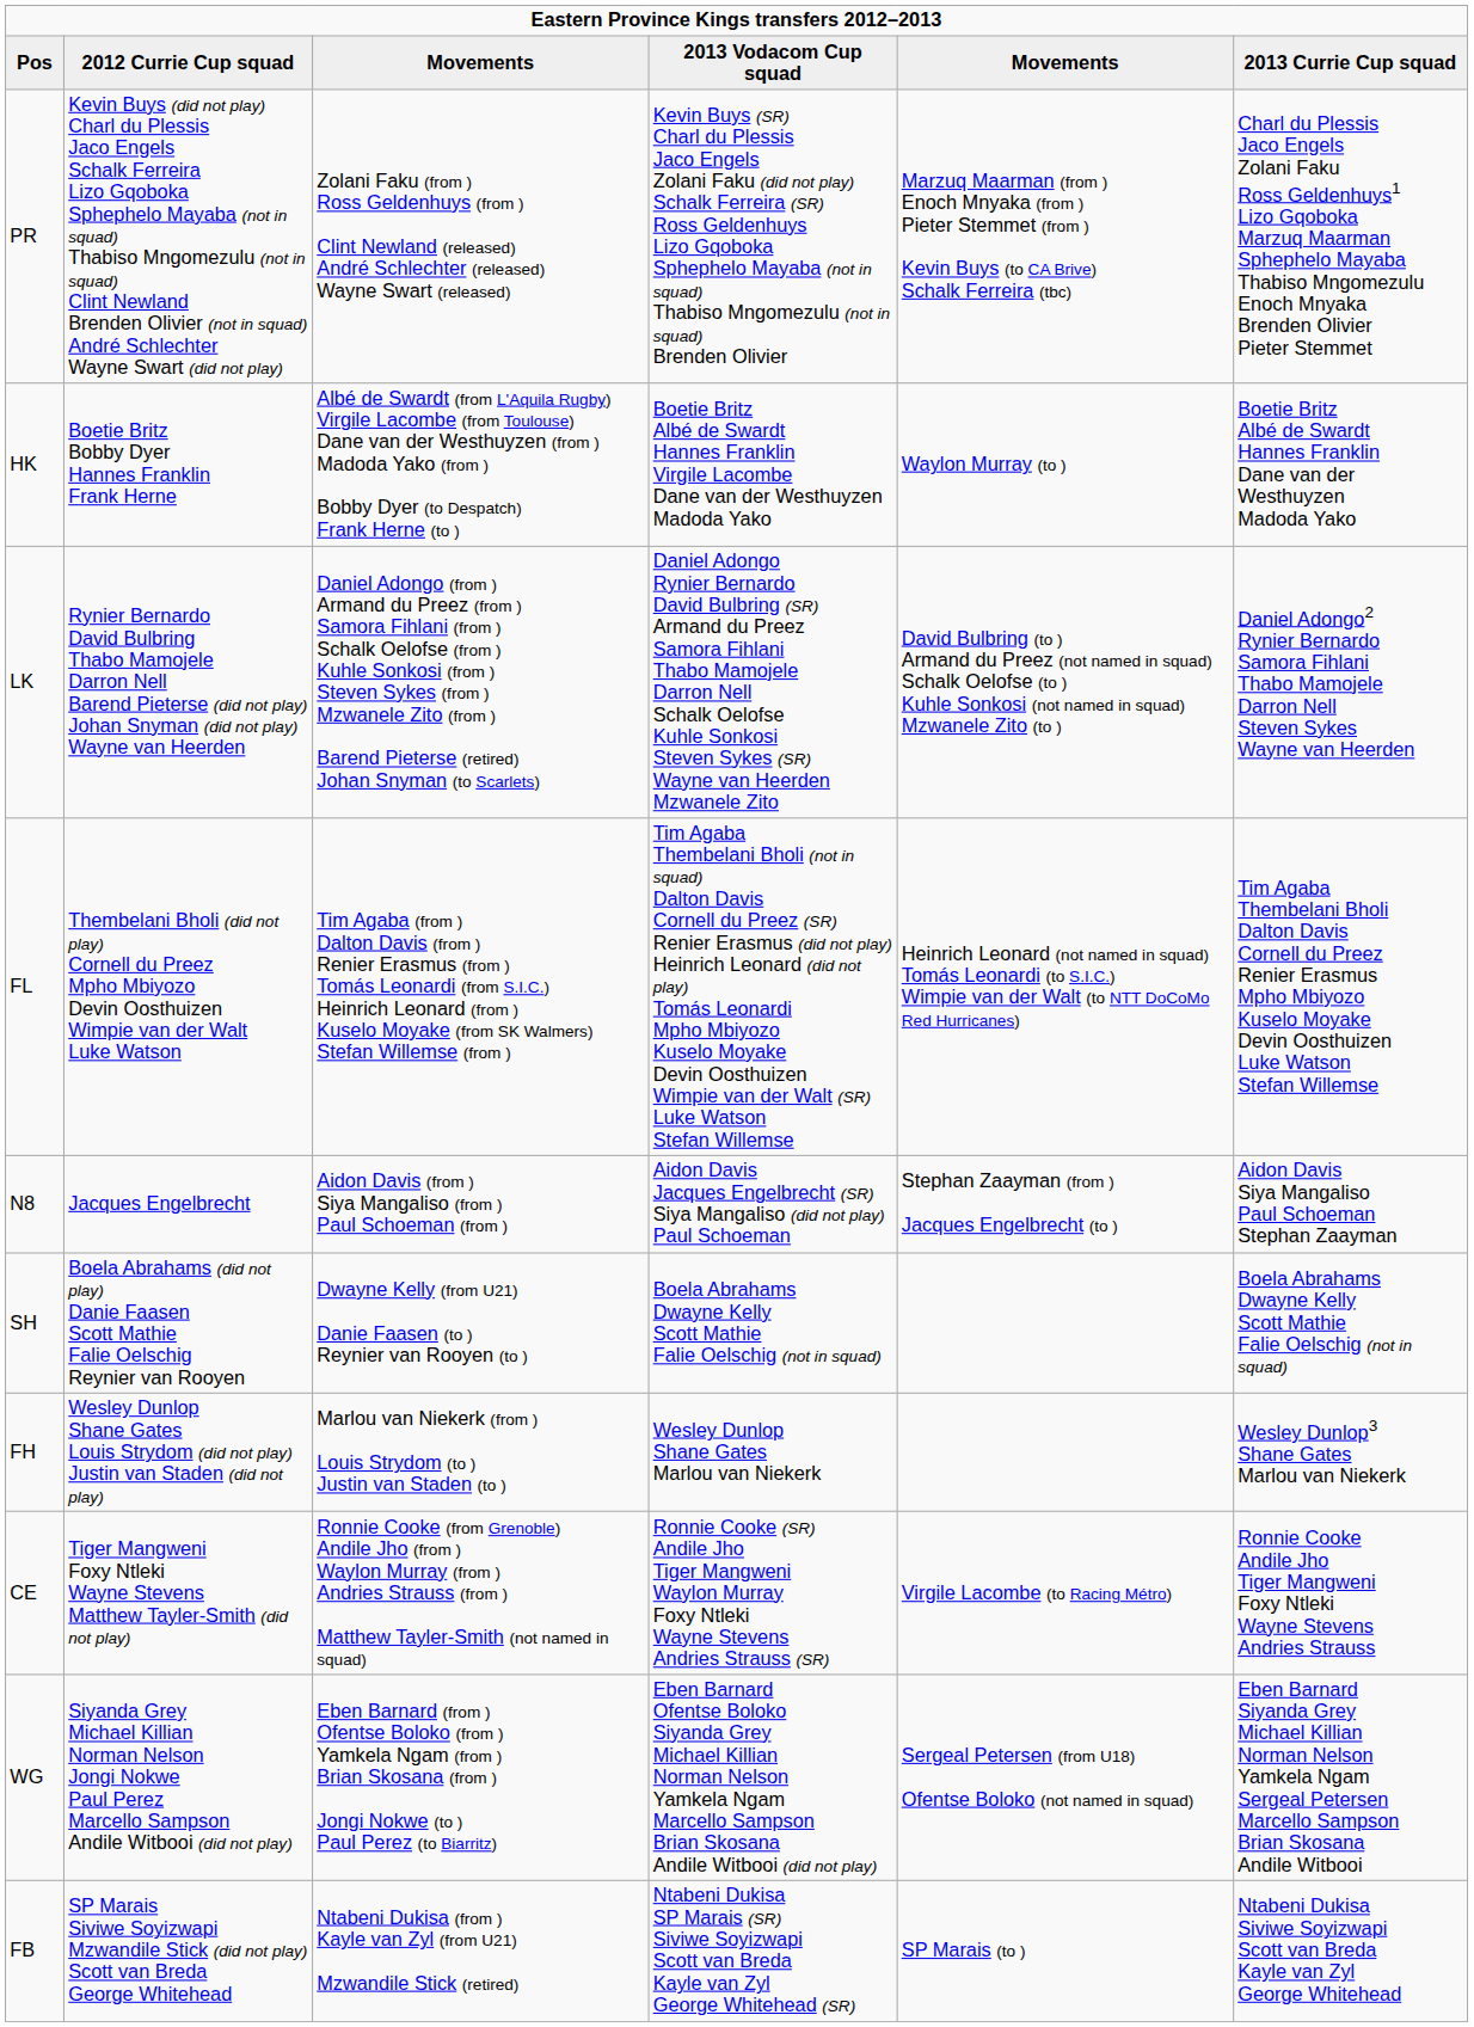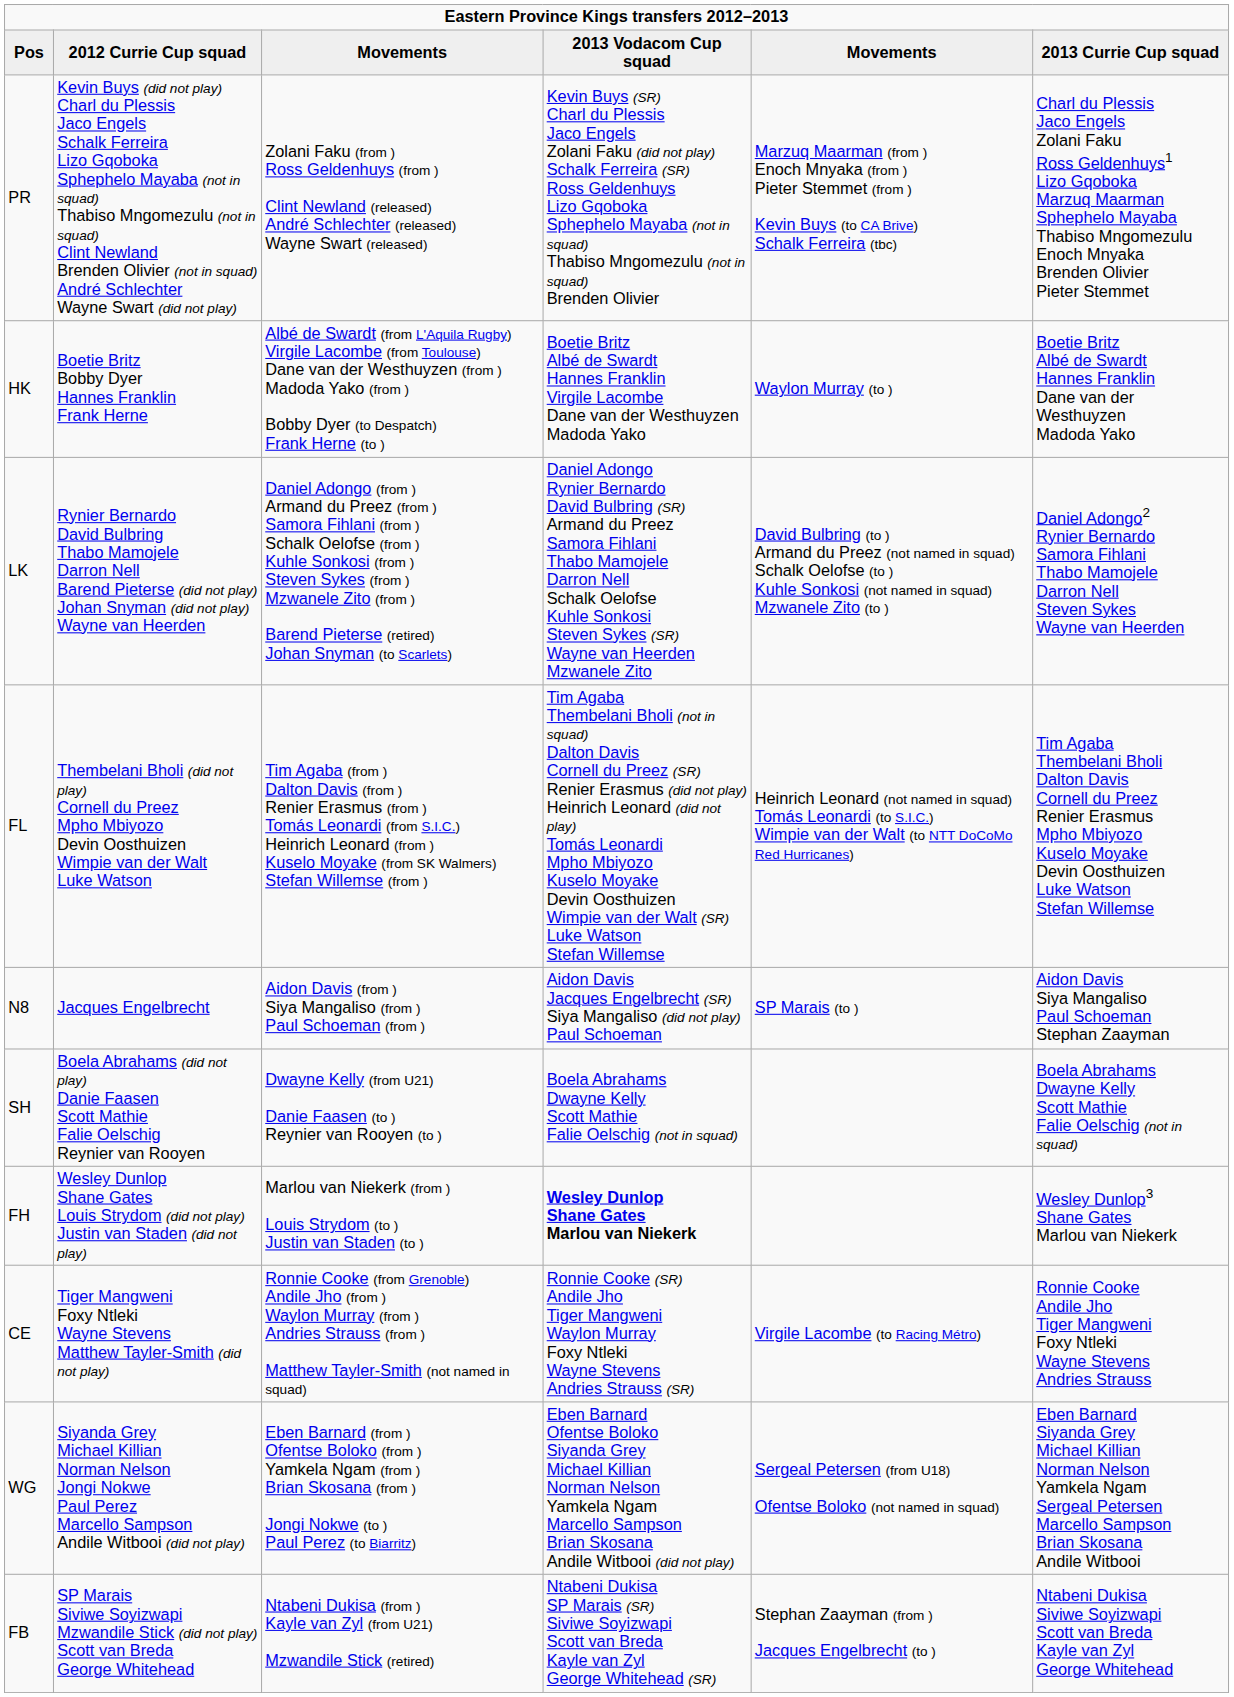 <table class="wikitable" style="text-align: left; width:95%">
 <tr>
 <td colspan="100%" style="text-align:center;"><strong>Eastern Province Kings transfers 2012–2013</strong></td>
 </tr>
 <tr>
 <th style="background:#efefef; width:4%;">Pos</th>
 <th style="background:#efefef; width:17%;">2012 Currie Cup squad</th>
 <th style="background:#efefef; width:23%;">Movements</th>
 <th style="background:#efefef; width:17%;">2013 Vodacom Cup squad</th>
 <th style="background:#efefef; width:23%;">Movements</th>
 <th style="background:#efefef; width:17%;">2013 Currie Cup squad</th>
 </tr>
 <tr>
 <td>PR</td>
 <td> <a href='#'>Kevin Buys</a> <small><em>(did not play)</em></small><br><a href='#'>Charl du Plessis</a><br><a href='#'>Jaco Engels</a><br><a href='#'>Schalk Ferreira</a><br><a href='#'>Lizo Gqoboka</a><br><a href='#'>Sphephelo Mayaba</a> <small><em>(not in squad)</em></small><br>Thabiso Mngomezulu <small><em>(not in squad)</em></small><br><a href='#'>Clint Newland</a><br>Brenden Olivier <small><em>(not in squad)</em></small><br><a href='#'>André Schlechter</a><br>Wayne Swart <small><em>(did not play)</em></small></td>
 <td>  Zolani Faku <small>(from )</small><br> <a href='#'>Ross Geldenhuys</a> <small>(from )</small><br><br> <a href='#'>Clint Newland</a> <small>(released)</small><br> <a href='#'>André Schlechter</a> <small>(released)</small><br> Wayne Swart <small>(released)</small></td>
 <td> <a href='#'>Kevin Buys</a> <small><em>(SR)</em></small><br><a href='#'>Charl du Plessis</a><br><a href='#'>Jaco Engels</a><br>Zolani Faku <small><em>(did not play)</em></small><br><a href='#'>Schalk Ferreira</a> <small><em>(SR)</em></small><br><a href='#'>Ross Geldenhuys</a><br><a href='#'>Lizo Gqoboka</a><br><a href='#'>Sphephelo Mayaba</a> <small><em>(not in squad)</em></small><br>Thabiso Mngomezulu <small><em>(not in squad)</em></small><br>Brenden Olivier</td>
 <td>  <a href='#'>Marzuq Maarman</a> <small>(from )</small><br> Enoch Mnyaka <small>(from )</small><br> Pieter Stemmet <small>(from )</small><br><br> <a href='#'>Kevin Buys</a> <small>(to  <a href='#'>CA Brive</a>)</small><br> <a href='#'>Schalk Ferreira</a> <small>(tbc)</small></td>
 <td> <a href='#'>Charl du Plessis</a><br><a href='#'>Jaco Engels</a><br>Zolani Faku<br><a href='#'>Ross Geldenhuys</a><sup>1</sup><br><a href='#'>Lizo Gqoboka</a><br><a href='#'>Marzuq Maarman</a><br><a href='#'>Sphephelo Mayaba</a><br>Thabiso Mngomezulu<br>Enoch Mnyaka<br>Brenden Olivier<br>Pieter Stemmet</td>
 </tr>
 <tr>
 <td>HK</td>
 <td> <a href='#'>Boetie Britz</a><br>Bobby Dyer<br><a href='#'>Hannes Franklin</a><br><a href='#'>Frank Herne</a></td>
 <td>  <a href='#'>Albé de Swardt</a> <small>(from  <a href='#'>L'Aquila Rugby</a>)</small><br> <a href='#'>Virgile Lacombe</a> <small>(from  <a href='#'>Toulouse</a>)</small><br> Dane van der Westhuyzen <small>(from )</small><br> Madoda Yako <small>(from )</small><br><br> Bobby Dyer <small>(to Despatch)</small><br> <a href='#'>Frank Herne</a> <small>(to )</small></td>
 <td> <a href='#'>Boetie Britz</a><br><a href='#'>Albé de Swardt</a><br><a href='#'>Hannes Franklin</a><br><a href='#'>Virgile Lacombe</a><br>Dane van der Westhuyzen<br>Madoda Yako</td>
 <td>  <a href='#'>Waylon Murray</a> <small>(to )</small></td>
 <td> <a href='#'>Boetie Britz</a><br><a href='#'>Albé de Swardt</a><br><a href='#'>Hannes Franklin</a><br>Dane van der Westhuyzen<br>Madoda Yako</td>
 </tr>
 <tr>
 <td>LK</td>
 <td> <a href='#'>Rynier Bernardo</a><br><a href='#'>David Bulbring</a><br><a href='#'>Thabo Mamojele</a><br><a href='#'>Darron Nell</a><br><a href='#'>Barend Pieterse</a> <small><em>(did not play)</em></small><br><a href='#'>Johan Snyman</a> <small><em>(did not play)</em></small><br><a href='#'>Wayne van Heerden</a></td>
 <td>  <a href='#'>Daniel Adongo</a> <small>(from )</small><br> Armand du Preez <small>(from )</small><br> <a href='#'>Samora Fihlani</a> <small>(from )</small><br> Schalk Oelofse <small>(from )</small><br> <a href='#'>Kuhle Sonkosi</a> <small>(from )</small><br> <a href='#'>Steven Sykes</a> <small>(from )</small><br> <a href='#'>Mzwanele Zito</a> <small>(from )</small><br><br> <a href='#'>Barend Pieterse</a> <small>(retired)</small><br> <a href='#'>Johan Snyman</a> <small>(to  <a href='#'>Scarlets</a>)</small></td>
 <td> <a href='#'>Daniel Adongo</a><br><a href='#'>Rynier Bernardo</a><br><a href='#'>David Bulbring</a> <small><em>(SR)</em></small><br>Armand du Preez<br><a href='#'>Samora Fihlani</a><br><a href='#'>Thabo Mamojele</a><br><a href='#'>Darron Nell</a><br>Schalk Oelofse<br><a href='#'>Kuhle Sonkosi</a><br><a href='#'>Steven Sykes</a> <small><em>(SR)</em></small><br><a href='#'>Wayne van Heerden</a><br><a href='#'>Mzwanele Zito</a></td>
 <td>  <a href='#'>David Bulbring</a> <small>(to )</small><br> Armand du Preez <small>(not named in squad)</small><br> Schalk Oelofse <small>(to )</small><br> <a href='#'>Kuhle Sonkosi</a> <small>(not named in squad)</small><br> <a href='#'>Mzwanele Zito</a> <small>(to )</small></td>
 <td> <a href='#'>Daniel Adongo</a><sup>2</sup><br><a href='#'>Rynier Bernardo</a><br><a href='#'>Samora Fihlani</a><br><a href='#'>Thabo Mamojele</a><br><a href='#'>Darron Nell</a><br><a href='#'>Steven Sykes</a><br><a href='#'>Wayne van Heerden</a></td>
 </tr>
 <tr>
 <td>FL</td>
 <td> <a href='#'>Thembelani Bholi</a> <small><em>(did not play)</em></small><br><a href='#'>Cornell du Preez</a><br><a href='#'>Mpho Mbiyozo</a><br>Devin Oosthuizen<br><a href='#'>Wimpie van der Walt</a><br><a href='#'>Luke Watson</a></td>
 <td>  <a href='#'>Tim Agaba</a> <small>(from )</small><br> <a href='#'>Dalton Davis</a> <small>(from )</small><br> Renier Erasmus <small>(from )</small><br> <a href='#'>Tomás Leonardi</a> <small>(from  <a href='#'>S.I.C.</a>)</small><br> Heinrich Leonard <small>(from )</small><br> <a href='#'>Kuselo Moyake</a> <small>(from SK Walmers)</small><br> <a href='#'>Stefan Willemse</a> <small>(from )</small></td>
 <td> <a href='#'>Tim Agaba</a><br><a href='#'>Thembelani Bholi</a> <small><em>(not in squad)</em></small><br><a href='#'>Dalton Davis</a><br><a href='#'>Cornell du Preez</a> <small><em>(SR)</em></small><br>Renier Erasmus <small><em>(did not play)</em></small><br>Heinrich Leonard <small><em>(did not play)</em></small><br><a href='#'>Tomás Leonardi</a><br><a href='#'>Mpho Mbiyozo</a><br><a href='#'>Kuselo Moyake</a><br>Devin Oosthuizen<br><a href='#'>Wimpie van der Walt</a> <small><em>(SR)</em></small><br><a href='#'>Luke Watson</a><br><a href='#'>Stefan Willemse</a></td>
 <td>  Heinrich Leonard <small>(not named in squad)</small><br> <a href='#'>Tomás Leonardi</a> <small>(to  <a href='#'>S.I.C.</a>)</small><br> <a href='#'>Wimpie van der Walt</a> <small>(to  <a href='#'>NTT DoCoMo Red Hurricanes</a>)</small></td>
 <td> <a href='#'>Tim Agaba</a><br><a href='#'>Thembelani Bholi</a><br><a href='#'>Dalton Davis</a><br><a href='#'>Cornell du Preez</a><br>Renier Erasmus<br><a href='#'>Mpho Mbiyozo</a><br><a href='#'>Kuselo Moyake</a><br>Devin Oosthuizen<br><a href='#'>Luke Watson</a><br><a href='#'>Stefan Willemse</a></td>
 </tr>
 <tr>
 <td>N8</td>
 <td> <a href='#'>Jacques Engelbrecht</a></td>
 <td>  <a href='#'>Aidon Davis</a> <small>(from )</small><br> Siya Mangaliso <small>(from )</small><br> <a href='#'>Paul Schoeman</a> <small>(from )</small></td>
 <td> <a href='#'>Aidon Davis</a><br><a href='#'>Jacques Engelbrecht</a> <small><em>(SR)</em></small><br>Siya Mangaliso <small><em>(did not play)</em></small><br><a href='#'>Paul Schoeman</a></td>
-<td>  Stephan Zaayman <small>(from )</small><br><br> <a href='#'>Jacques Engelbrecht</a> <small>(to )</small></td>
+<td>  <a href='#'>SP Marais</a> <small>(to )</small></td>
 <td> <a href='#'>Aidon Davis</a><br>Siya Mangaliso<br><a href='#'>Paul Schoeman</a><br>Stephan Zaayman</td>
 </tr>
 <tr>
 <td>SH</td>
 <td> <a href='#'>Boela Abrahams</a> <small><em>(did not play)</em></small><br><a href='#'>Danie Faasen</a><br><a href='#'>Scott Mathie</a><br><a href='#'>Falie Oelschig</a><br>Reynier van Rooyen</td>
 <td>  <a href='#'>Dwayne Kelly</a> <small>(from  U21)</small><br><br> <a href='#'>Danie Faasen</a> <small>(to )</small><br> Reynier van Rooyen <small>(to )</small></td>
 <td> <a href='#'>Boela Abrahams</a><br><a href='#'>Dwayne Kelly</a><br><a href='#'>Scott Mathie</a><br><a href='#'>Falie Oelschig</a> <small><em>(not in squad)</em></small></td>
 <td></td>
 <td> <a href='#'>Boela Abrahams</a><br><a href='#'>Dwayne Kelly</a><br><a href='#'>Scott Mathie</a><br><a href='#'>Falie Oelschig</a> <small><em>(not in squad)</em></small></td>
 </tr>
 <tr>
 <td>FH</td>
 <td> <a href='#'>Wesley Dunlop</a><br><a href='#'>Shane Gates</a><br><a href='#'>Louis Strydom</a> <small><em>(did not play)</em></small><br><a href='#'>Justin van Staden</a> <small><em>(did not play)</em></small></td>
 <td>  Marlou van Niekerk <small>(from )</small><br><br> <a href='#'>Louis Strydom</a> <small>(to )</small>  <br> <a href='#'>Justin van Staden</a> <small>(to )</small></td>
-<td> <a href='#'>Wesley Dunlop</a><br><a href='#'>Shane Gates</a><br>Marlou van Niekerk</td>
+<td><strong> <a href='#'>Wesley Dunlop</a><br><a href='#'>Shane Gates</a><br>Marlou van Niekerk</strong></td>
 <td></td>
 <td> <a href='#'>Wesley Dunlop</a><sup>3</sup><br><a href='#'>Shane Gates</a><br>Marlou van Niekerk</td>
 </tr>
 <tr>
 <td>CE</td>
 <td> <a href='#'>Tiger Mangweni</a><br>Foxy Ntleki<br><a href='#'>Wayne Stevens</a><br><a href='#'>Matthew Tayler-Smith</a> <small><em>(did not play)</em></small></td>
 <td>  <a href='#'>Ronnie Cooke</a> <small>(from  <a href='#'>Grenoble</a>)</small><br> <a href='#'>Andile Jho</a> <small>(from )</small><br> <a href='#'>Waylon Murray</a> <small>(from )</small><br> <a href='#'>Andries Strauss</a> <small>(from )</small><br><br> <a href='#'>Matthew Tayler-Smith</a> <small>(not named in squad)</small></td>
 <td> <a href='#'>Ronnie Cooke</a> <small><em>(SR)</em></small><br><a href='#'>Andile Jho</a><br><a href='#'>Tiger Mangweni</a><br><a href='#'>Waylon Murray</a><br>Foxy Ntleki<br><a href='#'>Wayne Stevens</a><br><a href='#'>Andries Strauss</a> <small><em>(SR)</em></small></td>
 <td>  <a href='#'>Virgile Lacombe</a> <small>(to  <a href='#'>Racing Métro</a>)</small></td>
 <td> <a href='#'>Ronnie Cooke</a><br><a href='#'>Andile Jho</a><br><a href='#'>Tiger Mangweni</a><br>Foxy Ntleki<br><a href='#'>Wayne Stevens</a><br><a href='#'>Andries Strauss</a></td>
 </tr>
 <tr>
 <td>WG</td>
 <td> <a href='#'>Siyanda Grey</a><br><a href='#'>Michael Killian</a><br><a href='#'>Norman Nelson</a><br><a href='#'>Jongi Nokwe</a><br><a href='#'>Paul Perez</a><br><a href='#'>Marcello Sampson</a><br>Andile Witbooi <small><em>(did not play)</em></small></td>
 <td>  <a href='#'>Eben Barnard</a> <small>(from )</small><br> <a href='#'>Ofentse Boloko</a> <small>(from )</small><br> Yamkela Ngam <small>(from )</small><br> <a href='#'>Brian Skosana</a> <small>(from )</small><br><br> <a href='#'>Jongi Nokwe</a> <small>(to )</small><br> <a href='#'>Paul Perez</a> <small>(to  <a href='#'>Biarritz</a>)</small></td>
 <td> <a href='#'>Eben Barnard</a><br><a href='#'>Ofentse Boloko</a><br><a href='#'>Siyanda Grey</a><br><a href='#'>Michael Killian</a><br><a href='#'>Norman Nelson</a><br>Yamkela Ngam<br><a href='#'>Marcello Sampson</a><br><a href='#'>Brian Skosana</a><br>Andile Witbooi <small><em>(did not play)</em></small></td>
 <td>  <a href='#'>Sergeal Petersen</a> <small>(from  U18)</small><br><br> <a href='#'>Ofentse Boloko</a> <small>(not named in squad)</small></td>
 <td> <a href='#'>Eben Barnard</a><br><a href='#'>Siyanda Grey</a><br><a href='#'>Michael Killian</a><br><a href='#'>Norman Nelson</a><br>Yamkela Ngam<br><a href='#'>Sergeal Petersen</a><br><a href='#'>Marcello Sampson</a><br><a href='#'>Brian Skosana</a><br>Andile Witbooi</td>
 </tr>
 <tr>
 <td>FB</td>
 <td> <a href='#'>SP Marais</a><br><a href='#'>Siviwe Soyizwapi</a><br><a href='#'>Mzwandile Stick</a> <small><em>(did not play)</em></small><br><a href='#'>Scott van Breda</a><br><a href='#'>George Whitehead</a></td>
 <td>  <a href='#'>Ntabeni Dukisa</a> <small>(from )</small><br> <a href='#'>Kayle van Zyl</a> <small>(from  U21)</small><br><br> <a href='#'>Mzwandile Stick</a> <small>(retired)</small></td>
 <td> <a href='#'>Ntabeni Dukisa</a><br><a href='#'>SP Marais</a> <small><em>(SR)</em></small><br><a href='#'>Siviwe Soyizwapi</a><br><a href='#'>Scott van Breda</a><br><a href='#'>Kayle van Zyl</a><br><a href='#'>George Whitehead</a> <small><em>(SR)</em></small></td>
-<td>  <a href='#'>SP Marais</a> <small>(to )</small></td>
+<td>  Stephan Zaayman <small>(from )</small><br><br> <a href='#'>Jacques Engelbrecht</a> <small>(to )</small></td>
 <td> <a href='#'>Ntabeni Dukisa</a><br><a href='#'>Siviwe Soyizwapi</a><br><a href='#'>Scott van Breda</a><br><a href='#'>Kayle van Zyl</a><br><a href='#'>George Whitehead</a></td>
 </tr>
 </table>
